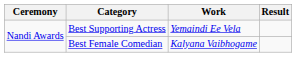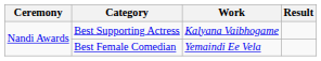 <table class="wikitable">
 <tr>
 <th>Ceremony</th>
 <th>Category</th>
 <th>Work</th>
 <th>Result</th>
 </tr>
 <tr>
 <td rowspan="2"><a href='#'>Nandi Awards</a></td>
 <td><a href='#'>Best Supporting Actress</a></td>
-<td><em><a href='#'>Yemaindi Ee Vela</a></em></td>
+<td><em><a href='#'>Kalyana Vaibhogame</a></em></td>
 <td></td>
 </tr>
 <tr>
 <td><a href='#'>Best Female Comedian</a></td>
-<td><em><a href='#'>Kalyana Vaibhogame</a></em></td>
+<td><em><a href='#'>Yemaindi Ee Vela</a></em></td>
 <td></td>
 </tr>
 </table>
